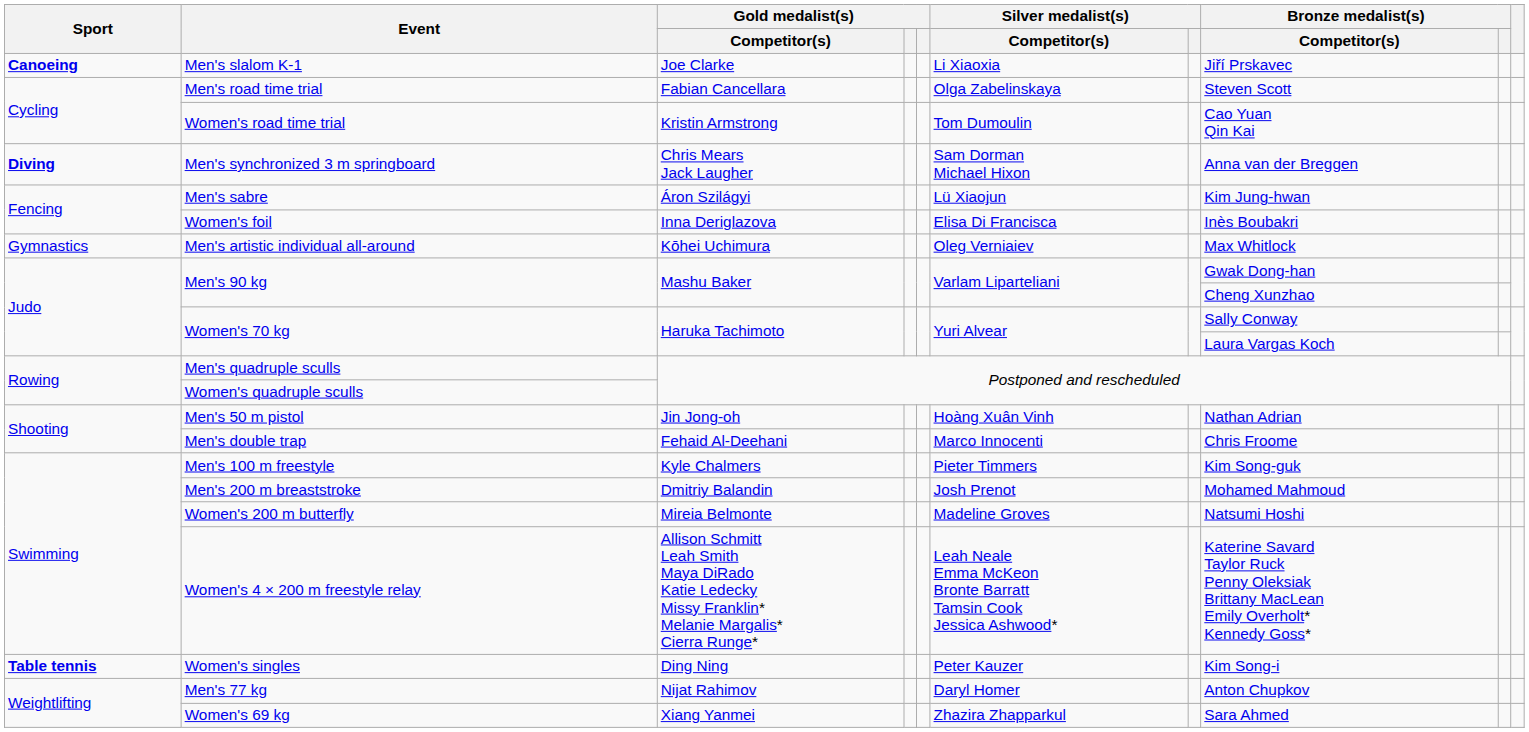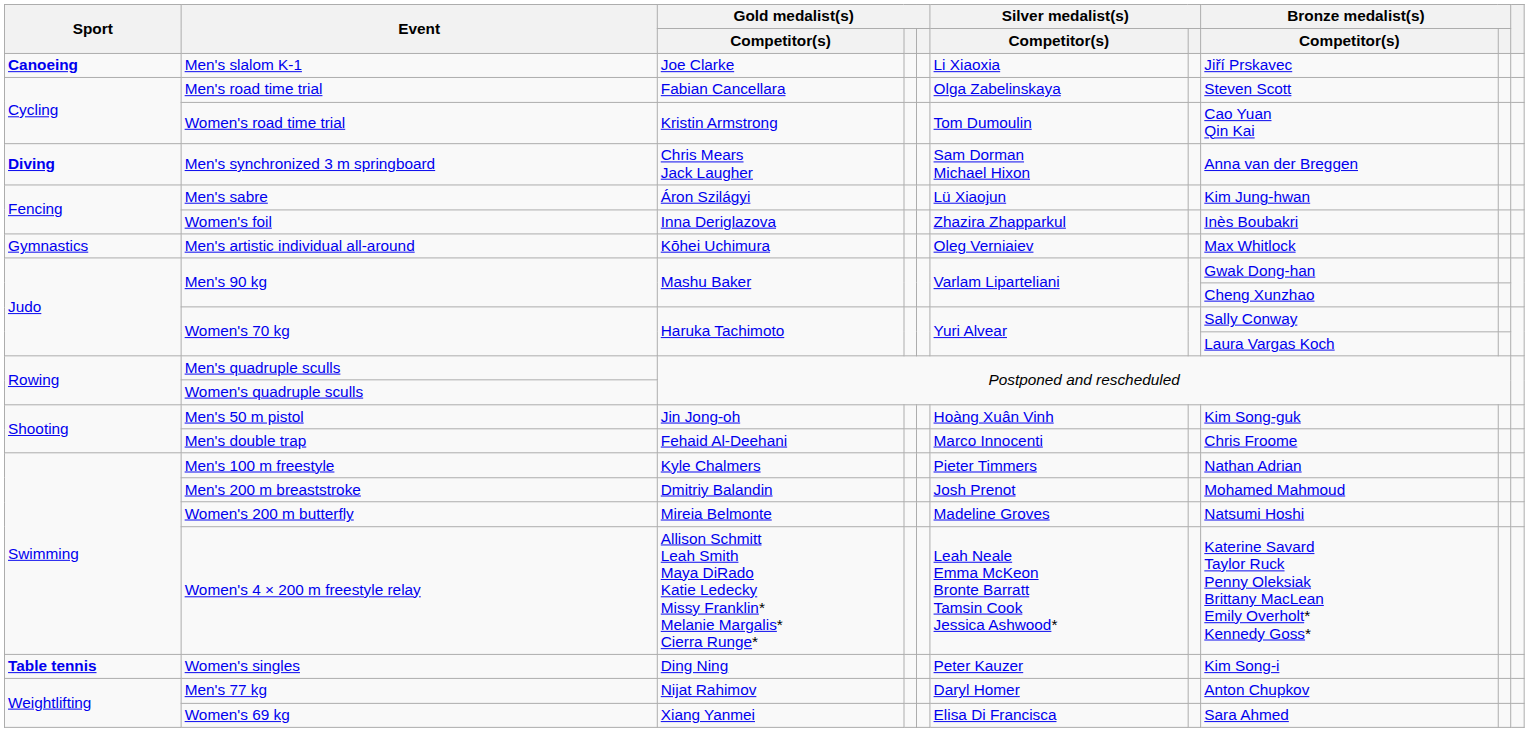 <table class="wikitable" style="width:100%;">
 <tr>
 <th rowspan="2">Sport</th>
 <th rowspan="2">Event</th>
 <th colspan="3">Gold medalist(s)</th>
 <th colspan="2">Silver medalist(s)</th>
 <th colspan="2">Bronze medalist(s)</th>
 <th rowspan="2"></th>
 </tr>
 <tr>
 <th>Competitor(s)</th>
 <th></th>
 <th></th>
 <th>Competitor(s)</th>
 <th></th>
 <th>Competitor(s)</th>
 <th></th>
 </tr>
 <tr>
 <td><strong><a href='#'>Canoeing</a></strong></td>
 <td><a href='#'>Men's slalom K-1</a></td>
 <td><a href='#'>Joe Clarke</a></td>
 <td></td>
 <td></td>
 <td><a href='#'>Li Xiaoxia</a></td>
 <td></td>
 <td><a href='#'>Jiří Prskavec</a></td>
 <td></td>
 <td></td>
 </tr>
 <tr>
 <td rowspan="2"><a href='#'>Cycling</a></td>
 <td><a href='#'>Men's road time trial</a></td>
 <td><a href='#'>Fabian Cancellara</a></td>
 <td></td>
 <td></td>
 <td><a href='#'>Olga Zabelinskaya</a></td>
 <td></td>
 <td><a href='#'>Steven Scott</a></td>
 <td></td>
 <td></td>
 </tr>
 <tr>
 <td><a href='#'>Women's road time trial</a></td>
 <td><a href='#'>Kristin Armstrong</a></td>
 <td></td>
 <td></td>
 <td><a href='#'>Tom Dumoulin</a></td>
 <td></td>
 <td><a href='#'>Cao Yuan</a><br><a href='#'>Qin Kai</a></td>
 <td></td>
 <td></td>
 </tr>
 <tr>
 <td><strong><a href='#'>Diving</a></strong></td>
 <td><a href='#'>Men's synchronized 3 m springboard</a></td>
 <td><a href='#'>Chris Mears</a><br><a href='#'>Jack Laugher</a></td>
 <td></td>
 <td></td>
 <td><a href='#'>Sam Dorman</a><br><a href='#'>Michael Hixon</a></td>
 <td></td>
 <td><a href='#'>Anna van der Breggen</a></td>
 <td></td>
 <td></td>
 </tr>
 <tr>
 <td rowspan="2"><a href='#'>Fencing</a></td>
 <td><a href='#'>Men's sabre</a></td>
 <td><a href='#'>Áron Szilágyi</a></td>
 <td></td>
 <td></td>
 <td><a href='#'>Lü Xiaojun</a></td>
 <td></td>
 <td><a href='#'>Kim Jung-hwan</a></td>
 <td></td>
 <td></td>
 </tr>
 <tr>
 <td><a href='#'>Women's foil</a></td>
 <td><a href='#'>Inna Deriglazova</a></td>
 <td></td>
 <td></td>
-<td><a href='#'>Elisa Di Francisca</a></td>
+<td><a href='#'>Zhazira Zhapparkul</a></td>
 <td></td>
 <td><a href='#'>Inès Boubakri</a></td>
 <td></td>
 <td></td>
 </tr>
 <tr>
 <td><a href='#'>Gymnastics</a></td>
 <td><a href='#'>Men's artistic individual all-around</a></td>
 <td><a href='#'>Kōhei Uchimura</a></td>
 <td></td>
 <td></td>
 <td><a href='#'>Oleg Verniaiev</a></td>
 <td></td>
 <td><a href='#'>Max Whitlock</a></td>
 <td></td>
 <td></td>
 </tr>
 <tr>
 <td rowspan="4"><a href='#'>Judo</a></td>
 <td rowspan="2"><a href='#'>Men's 90 kg</a></td>
 <td rowspan="2"><a href='#'>Mashu Baker</a></td>
 <td rowspan="2"></td>
 <td rowspan="2"></td>
 <td rowspan="2"><a href='#'>Varlam Liparteliani</a></td>
 <td rowspan="2"></td>
 <td><a href='#'>Gwak Dong-han</a></td>
 <td></td>
 <td rowspan="2"></td>
 </tr>
 <tr>
 <td><a href='#'>Cheng Xunzhao</a></td>
 <td></td>
 </tr>
 <tr>
 <td rowspan="2"><a href='#'>Women's 70 kg</a></td>
 <td rowspan="2"><a href='#'>Haruka Tachimoto</a></td>
 <td rowspan="2"></td>
 <td rowspan="2"></td>
 <td rowspan="2"><a href='#'>Yuri Alvear</a></td>
 <td rowspan="2"></td>
 <td><a href='#'>Sally Conway</a></td>
 <td></td>
 <td rowspan="2"></td>
 </tr>
 <tr>
 <td><a href='#'>Laura Vargas Koch</a></td>
 <td></td>
 </tr>
 <tr>
 <td rowspan="2"><a href='#'>Rowing</a></td>
 <td><a href='#'>Men's quadruple sculls</a></td>
 <td colspan="7" rowspan="2" style="text-align:center;"><em>Postponed and rescheduled</em></td>
 <td rowspan="2"></td>
 </tr>
 <tr>
 <td><a href='#'>Women's quadruple sculls</a></td>
 </tr>
 <tr>
 <td rowspan="2"><a href='#'>Shooting</a></td>
 <td><a href='#'>Men's 50 m pistol</a></td>
 <td><a href='#'>Jin Jong-oh</a></td>
 <td></td>
 <td></td>
 <td><a href='#'>Hoàng Xuân Vinh</a></td>
 <td></td>
-<td><a href='#'>Nathan Adrian</a></td>
+<td><a href='#'>Kim Song-guk</a></td>
 <td></td>
 <td></td>
 </tr>
 <tr>
 <td><a href='#'>Men's double trap</a></td>
 <td><a href='#'>Fehaid Al-Deehani</a></td>
 <td></td>
 <td></td>
 <td><a href='#'>Marco Innocenti</a></td>
 <td></td>
 <td><a href='#'>Chris Froome</a></td>
 <td></td>
 <td></td>
 </tr>
 <tr>
 <td rowspan="4"><a href='#'>Swimming</a></td>
 <td><a href='#'>Men's 100 m freestyle</a></td>
 <td><a href='#'>Kyle Chalmers</a></td>
 <td></td>
 <td></td>
 <td><a href='#'>Pieter Timmers</a></td>
 <td></td>
-<td><a href='#'>Kim Song-guk</a></td>
+<td><a href='#'>Nathan Adrian</a></td>
 <td></td>
 <td></td>
 </tr>
 <tr>
 <td><a href='#'>Men's 200 m breaststroke</a></td>
 <td><a href='#'>Dmitriy Balandin</a></td>
 <td></td>
 <td></td>
 <td><a href='#'>Josh Prenot</a></td>
 <td></td>
 <td><a href='#'>Mohamed Mahmoud</a></td>
 <td></td>
 <td></td>
 </tr>
 <tr>
 <td><a href='#'>Women's 200 m butterfly</a></td>
 <td><a href='#'>Mireia Belmonte</a></td>
 <td></td>
 <td></td>
 <td><a href='#'>Madeline Groves</a></td>
 <td></td>
 <td><a href='#'>Natsumi Hoshi</a></td>
 <td></td>
 <td></td>
 </tr>
 <tr>
 <td><a href='#'>Women's 4 × 200 m freestyle relay</a></td>
 <td><a href='#'>Allison Schmitt</a><br><a href='#'>Leah Smith</a><br><a href='#'>Maya DiRado</a><br><a href='#'>Katie Ledecky</a><br><a href='#'>Missy Franklin</a>*<br><a href='#'>Melanie Margalis</a>*<br><a href='#'>Cierra Runge</a>*</td>
 <td></td>
 <td></td>
 <td><a href='#'>Leah Neale</a><br><a href='#'>Emma McKeon</a><br><a href='#'>Bronte Barratt</a><br><a href='#'>Tamsin Cook</a><br><a href='#'>Jessica Ashwood</a>*</td>
 <td></td>
 <td><a href='#'>Katerine Savard</a><br><a href='#'>Taylor Ruck</a><br><a href='#'>Penny Oleksiak</a><br><a href='#'>Brittany MacLean</a><br><a href='#'>Emily Overholt</a>*<br><a href='#'>Kennedy Goss</a>*</td>
 <td></td>
 <td></td>
 </tr>
 <tr>
 <td><strong><a href='#'>Table tennis</a></strong></td>
 <td><a href='#'>Women's singles</a></td>
 <td><a href='#'>Ding Ning</a></td>
 <td></td>
 <td></td>
 <td><a href='#'>Peter Kauzer</a></td>
 <td></td>
 <td><a href='#'>Kim Song-i</a></td>
 <td></td>
 <td></td>
 </tr>
 <tr>
 <td rowspan="2"><a href='#'>Weightlifting</a></td>
 <td><a href='#'>Men's 77 kg</a></td>
 <td><a href='#'>Nijat Rahimov</a></td>
 <td></td>
 <td></td>
 <td><a href='#'>Daryl Homer</a></td>
 <td></td>
 <td><a href='#'>Anton Chupkov</a></td>
 <td></td>
 <td></td>
 </tr>
 <tr>
 <td><a href='#'>Women's 69 kg</a></td>
 <td><a href='#'>Xiang Yanmei</a></td>
 <td></td>
 <td></td>
-<td><a href='#'>Zhazira Zhapparkul</a></td>
+<td><a href='#'>Elisa Di Francisca</a></td>
 <td></td>
 <td><a href='#'>Sara Ahmed</a></td>
 <td></td>
 <td></td>
 </tr>
 </table>
